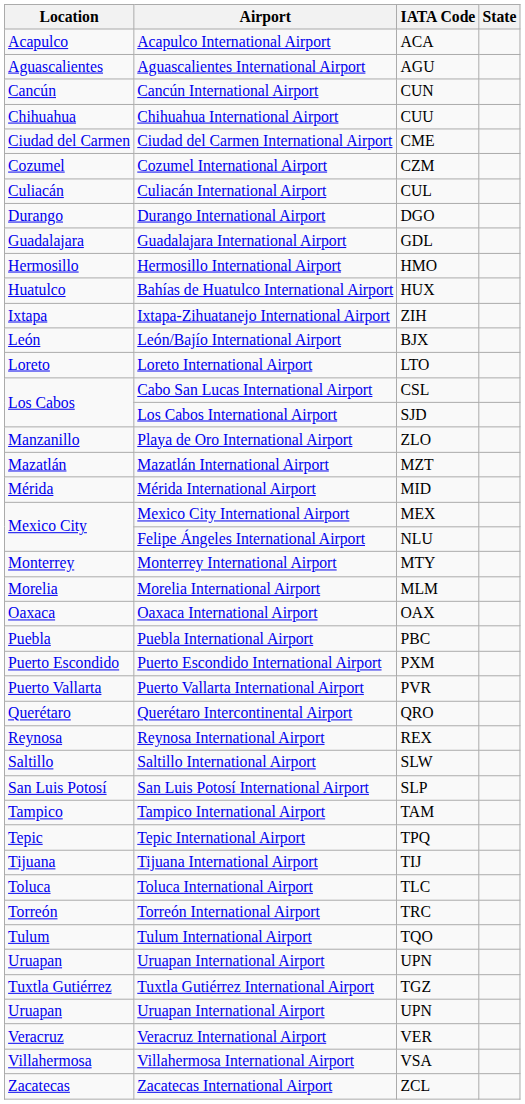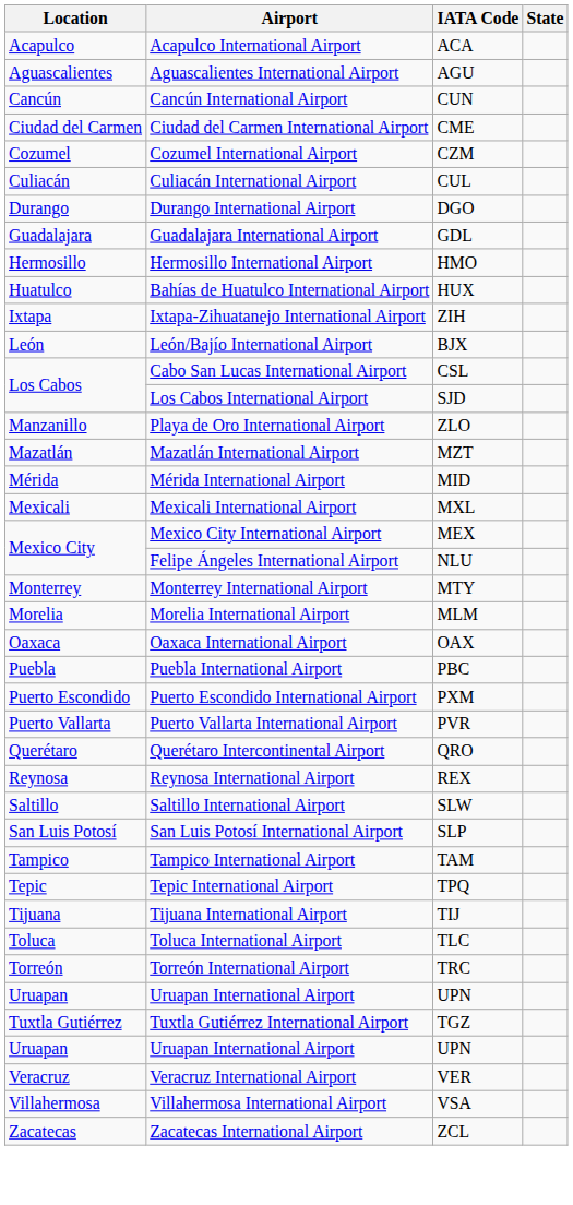 <table class="wikitable sortable">
 <tr>
 <th>Location</th>
 <th>Airport</th>
 <th>IATA Code</th>
 <th>State</th>
 </tr>
 <tr>
 <td><a href='#'>Acapulco</a></td>
 <td><a href='#'>Acapulco International Airport</a></td>
 <td>ACA</td>
 <td></td>
 </tr>
 <tr>
 <td><a href='#'>Aguascalientes</a></td>
 <td><a href='#'>Aguascalientes International Airport</a></td>
 <td>AGU</td>
 <td></td>
 </tr>
 <tr>
 <td><a href='#'>Cancún</a></td>
 <td><a href='#'>Cancún International Airport</a></td>
 <td>CUN</td>
-<td></td>
-</tr>
-<tr>
-<td><a href='#'>Chihuahua</a></td>
-<td><a href='#'>Chihuahua International Airport</a></td>
-<td>CUU</td>
 <td></td>
 </tr>
 <tr>
 <td><a href='#'>Ciudad del Carmen</a></td>
 <td><a href='#'>Ciudad del Carmen International Airport</a></td>
 <td>CME</td>
 <td></td>
 </tr>
 <tr>
 <td><a href='#'>Cozumel</a></td>
 <td><a href='#'>Cozumel International Airport</a></td>
 <td>CZM</td>
 <td></td>
 </tr>
 <tr>
 <td><a href='#'>Culiacán</a></td>
 <td><a href='#'>Culiacán International Airport</a></td>
 <td>CUL</td>
 <td></td>
 </tr>
 <tr>
 <td><a href='#'>Durango</a></td>
 <td><a href='#'>Durango International Airport</a></td>
 <td>DGO</td>
 <td></td>
 </tr>
 <tr>
 <td><a href='#'>Guadalajara</a></td>
 <td><a href='#'>Guadalajara International Airport</a></td>
 <td>GDL</td>
 <td></td>
 </tr>
 <tr>
 <td><a href='#'>Hermosillo</a></td>
 <td><a href='#'>Hermosillo International Airport</a></td>
 <td>HMO</td>
 <td></td>
 </tr>
 <tr>
 <td><a href='#'>Huatulco</a></td>
 <td><a href='#'>Bahías de Huatulco International Airport</a></td>
 <td>HUX</td>
 <td></td>
 </tr>
 <tr>
 <td><a href='#'>Ixtapa</a></td>
 <td><a href='#'>Ixtapa-Zihuatanejo International Airport</a></td>
 <td>ZIH</td>
 <td></td>
 </tr>
 <tr>
 <td><a href='#'>León</a></td>
 <td><a href='#'>León/Bajío International Airport</a></td>
 <td>BJX</td>
 <td></td>
 </tr>
 <tr>
-<td><a href='#'>Loreto</a></td>
-<td><a href='#'>Loreto International Airport</a></td>
-<td>LTO</td>
-<td></td>
-</tr>
-<tr>
 <td rowspan="2"><a href='#'>Los Cabos</a></td>
 <td><a href='#'>Cabo San Lucas International Airport</a></td>
 <td>CSL</td>
 <td></td>
 </tr>
 <tr>
 <td><a href='#'>Los Cabos International Airport</a></td>
 <td>SJD</td>
 <td></td>
 </tr>
 <tr>
 <td><a href='#'>Manzanillo</a></td>
 <td><a href='#'>Playa de Oro International Airport</a></td>
 <td>ZLO</td>
 <td></td>
 </tr>
 <tr>
 <td><a href='#'>Mazatlán</a></td>
 <td><a href='#'>Mazatlán International Airport</a></td>
 <td>MZT</td>
 <td></td>
 </tr>
 <tr>
 <td><a href='#'>Mérida</a></td>
 <td><a href='#'>Mérida International Airport</a></td>
 <td>MID</td>
+<td></td>
+</tr>
+<tr>
+<td><a href='#'>Mexicali</a></td>
+<td><a href='#'>Mexicali International Airport</a></td>
+<td>MXL</td>
 <td></td>
 </tr>
 <tr>
 <td rowspan="2"><a href='#'>Mexico City</a></td>
 <td><a href='#'>Mexico City International Airport</a></td>
 <td>MEX</td>
 <td></td>
 </tr>
 <tr>
 <td><a href='#'>Felipe Ángeles International Airport</a></td>
 <td>NLU</td>
 <td></td>
 </tr>
 <tr>
 <td><a href='#'>Monterrey</a></td>
 <td><a href='#'>Monterrey International Airport</a></td>
 <td>MTY</td>
 <td></td>
 </tr>
 <tr>
 <td><a href='#'>Morelia</a></td>
 <td><a href='#'>Morelia International Airport</a></td>
 <td>MLM</td>
 <td></td>
 </tr>
 <tr>
 <td><a href='#'>Oaxaca</a></td>
 <td><a href='#'>Oaxaca International Airport</a></td>
 <td>OAX</td>
 <td></td>
 </tr>
 <tr>
 <td><a href='#'>Puebla</a></td>
 <td><a href='#'>Puebla International Airport</a></td>
 <td>PBC</td>
 <td></td>
 </tr>
 <tr>
 <td><a href='#'>Puerto Escondido</a></td>
 <td><a href='#'>Puerto Escondido International Airport</a></td>
 <td>PXM</td>
 <td></td>
 </tr>
 <tr>
 <td><a href='#'>Puerto Vallarta</a></td>
 <td><a href='#'>Puerto Vallarta International Airport</a></td>
 <td>PVR</td>
 <td></td>
 </tr>
 <tr>
 <td><a href='#'>Querétaro</a></td>
 <td><a href='#'>Querétaro Intercontinental Airport</a></td>
 <td>QRO</td>
 <td></td>
 </tr>
 <tr>
 <td><a href='#'>Reynosa</a></td>
 <td><a href='#'>Reynosa International Airport</a></td>
 <td>REX</td>
 <td></td>
 </tr>
 <tr>
 <td><a href='#'>Saltillo</a></td>
 <td><a href='#'>Saltillo International Airport</a></td>
 <td>SLW</td>
 <td></td>
 </tr>
 <tr>
 <td><a href='#'>San Luis Potosí</a></td>
 <td><a href='#'>San Luis Potosí International Airport</a></td>
 <td>SLP</td>
 <td></td>
 </tr>
 <tr>
 <td><a href='#'>Tampico</a></td>
 <td><a href='#'>Tampico International Airport</a></td>
 <td>TAM</td>
 <td></td>
 </tr>
 <tr>
 <td><a href='#'>Tepic</a></td>
 <td><a href='#'>Tepic International Airport</a></td>
 <td>TPQ</td>
 <td></td>
 </tr>
 <tr>
 <td><a href='#'>Tijuana</a></td>
 <td><a href='#'>Tijuana International Airport</a></td>
 <td>TIJ</td>
 <td></td>
 </tr>
 <tr>
 <td><a href='#'>Toluca</a></td>
 <td><a href='#'>Toluca International Airport</a></td>
 <td>TLC</td>
 <td></td>
 </tr>
 <tr>
 <td><a href='#'>Torreón</a></td>
 <td><a href='#'>Torreón International Airport</a></td>
 <td>TRC</td>
 <td></td>
 </tr>
 <tr>
-<td><a href='#'>Tulum</a></td>
-<td><a href='#'>Tulum International Airport</a></td>
-<td>TQO</td>
-<td></td>
-</tr>
-<tr>
 <td><a href='#'>Uruapan</a></td>
 <td><a href='#'>Uruapan International Airport</a></td>
 <td>UPN</td>
 <td></td>
 </tr>
 <tr>
 <td><a href='#'>Tuxtla Gutiérrez</a></td>
 <td><a href='#'>Tuxtla Gutiérrez International Airport</a></td>
 <td>TGZ</td>
 <td></td>
 </tr>
 <tr>
 <td><a href='#'>Uruapan</a></td>
 <td><a href='#'>Uruapan International Airport</a></td>
 <td>UPN</td>
 <td></td>
 </tr>
 <tr>
 <td><a href='#'>Veracruz</a></td>
 <td><a href='#'>Veracruz International Airport</a></td>
 <td>VER</td>
 <td></td>
 </tr>
 <tr>
 <td><a href='#'>Villahermosa</a></td>
 <td><a href='#'>Villahermosa International Airport</a></td>
 <td>VSA</td>
 <td></td>
 </tr>
 <tr>
 <td><a href='#'>Zacatecas</a></td>
 <td><a href='#'>Zacatecas International Airport</a></td>
 <td>ZCL</td>
 <td></td>
 </tr>
 </table>
